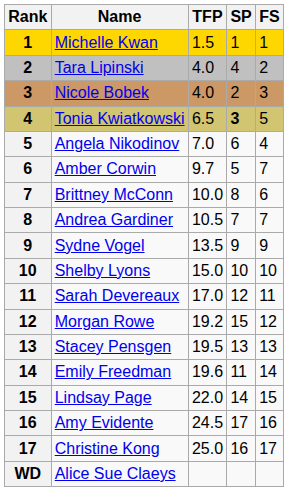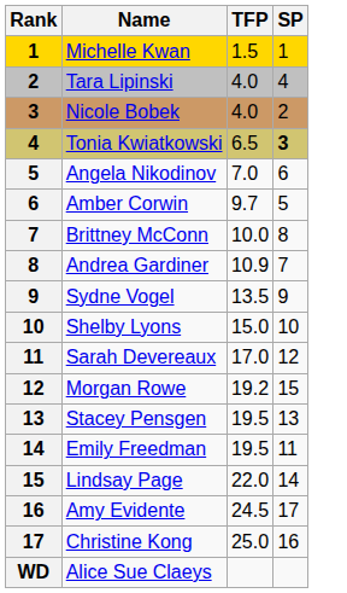 <table class="wikitable sortable">
 <tr>
 <th>Rank</th>
 <th>Name</th>
 <th>TFP</th>
 <th>SP</th>
-<th>FS</th>
 </tr>
 <tr bgcolor="gold">
 <td align="center"><strong>1</strong></td>
 <td><a href='#'>Michelle Kwan</a></td>
 <td>1.5</td>
-<td>1</td>
 <td>1</td>
 </tr>
 <tr bgcolor="silver">
 <td align="center"><strong>2</strong></td>
 <td><a href='#'>Tara Lipinski</a></td>
 <td>4.0</td>
 <td>4</td>
-<td>2</td>
 </tr>
 <tr bgcolor="cc9966">
 <td align="center"><strong>3</strong></td>
 <td><a href='#'>Nicole Bobek</a></td>
 <td>4.0</td>
 <td>2</td>
-<td>3</td>
 </tr>
 <tr bgcolor="#d1c571">
 <td align="center"><strong>4</strong></td>
 <td><a href='#'>Tonia Kwiatkowski</a></td>
 <td>6.5</td>
 <td><strong>3</strong></td>
-<td>5</td>
 </tr>
 <tr>
 <th>5</th>
 <td><a href='#'>Angela Nikodinov</a></td>
 <td>7.0</td>
 <td>6</td>
-<td>4</td>
 </tr>
 <tr>
 <th>6</th>
 <td><a href='#'>Amber Corwin</a></td>
 <td>9.7</td>
 <td>5</td>
-<td>7</td>
 </tr>
 <tr>
 <th>7</th>
 <td><a href='#'>Brittney McConn</a></td>
 <td>10.0</td>
 <td>8</td>
-<td>6</td>
 </tr>
 <tr>
 <th>8</th>
 <td><a href='#'>Andrea Gardiner</a></td>
-<td>10.5</td>
-<td>7</td>
+<td>10.9</td>
 <td>7</td>
 </tr>
 <tr>
 <th>9</th>
 <td><a href='#'>Sydne Vogel</a></td>
 <td>13.5</td>
 <td>9</td>
-<td>9</td>
 </tr>
 <tr>
 <th>10</th>
 <td><a href='#'>Shelby Lyons</a></td>
 <td>15.0</td>
-<td>10</td>
 <td>10</td>
 </tr>
 <tr>
 <th>11</th>
 <td><a href='#'>Sarah Devereaux</a></td>
 <td>17.0</td>
 <td>12</td>
-<td>11</td>
 </tr>
 <tr>
 <th>12</th>
 <td><a href='#'>Morgan Rowe</a></td>
 <td>19.2</td>
 <td>15</td>
-<td>12</td>
 </tr>
 <tr>
 <th>13</th>
 <td><a href='#'>Stacey Pensgen</a></td>
 <td>19.5</td>
 <td>13</td>
-<td>13</td>
 </tr>
 <tr>
 <th>14</th>
 <td><a href='#'>Emily Freedman</a></td>
-<td>19.6</td>
+<td>19.5</td>
 <td>11</td>
-<td>14</td>
 </tr>
 <tr>
 <th>15</th>
 <td><a href='#'>Lindsay Page</a></td>
 <td>22.0</td>
 <td>14</td>
-<td>15</td>
 </tr>
 <tr>
 <th>16</th>
 <td><a href='#'>Amy Evidente</a></td>
 <td>24.5</td>
 <td>17</td>
-<td>16</td>
 </tr>
 <tr>
 <th>17</th>
 <td><a href='#'>Christine Kong</a></td>
 <td>25.0</td>
 <td>16</td>
-<td>17</td>
 </tr>
 <tr>
 <th>WD</th>
 <td><a href='#'>Alice Sue Claeys</a></td>
 <td></td>
 <td></td>
-<td></td>
 </tr>
 </table>
